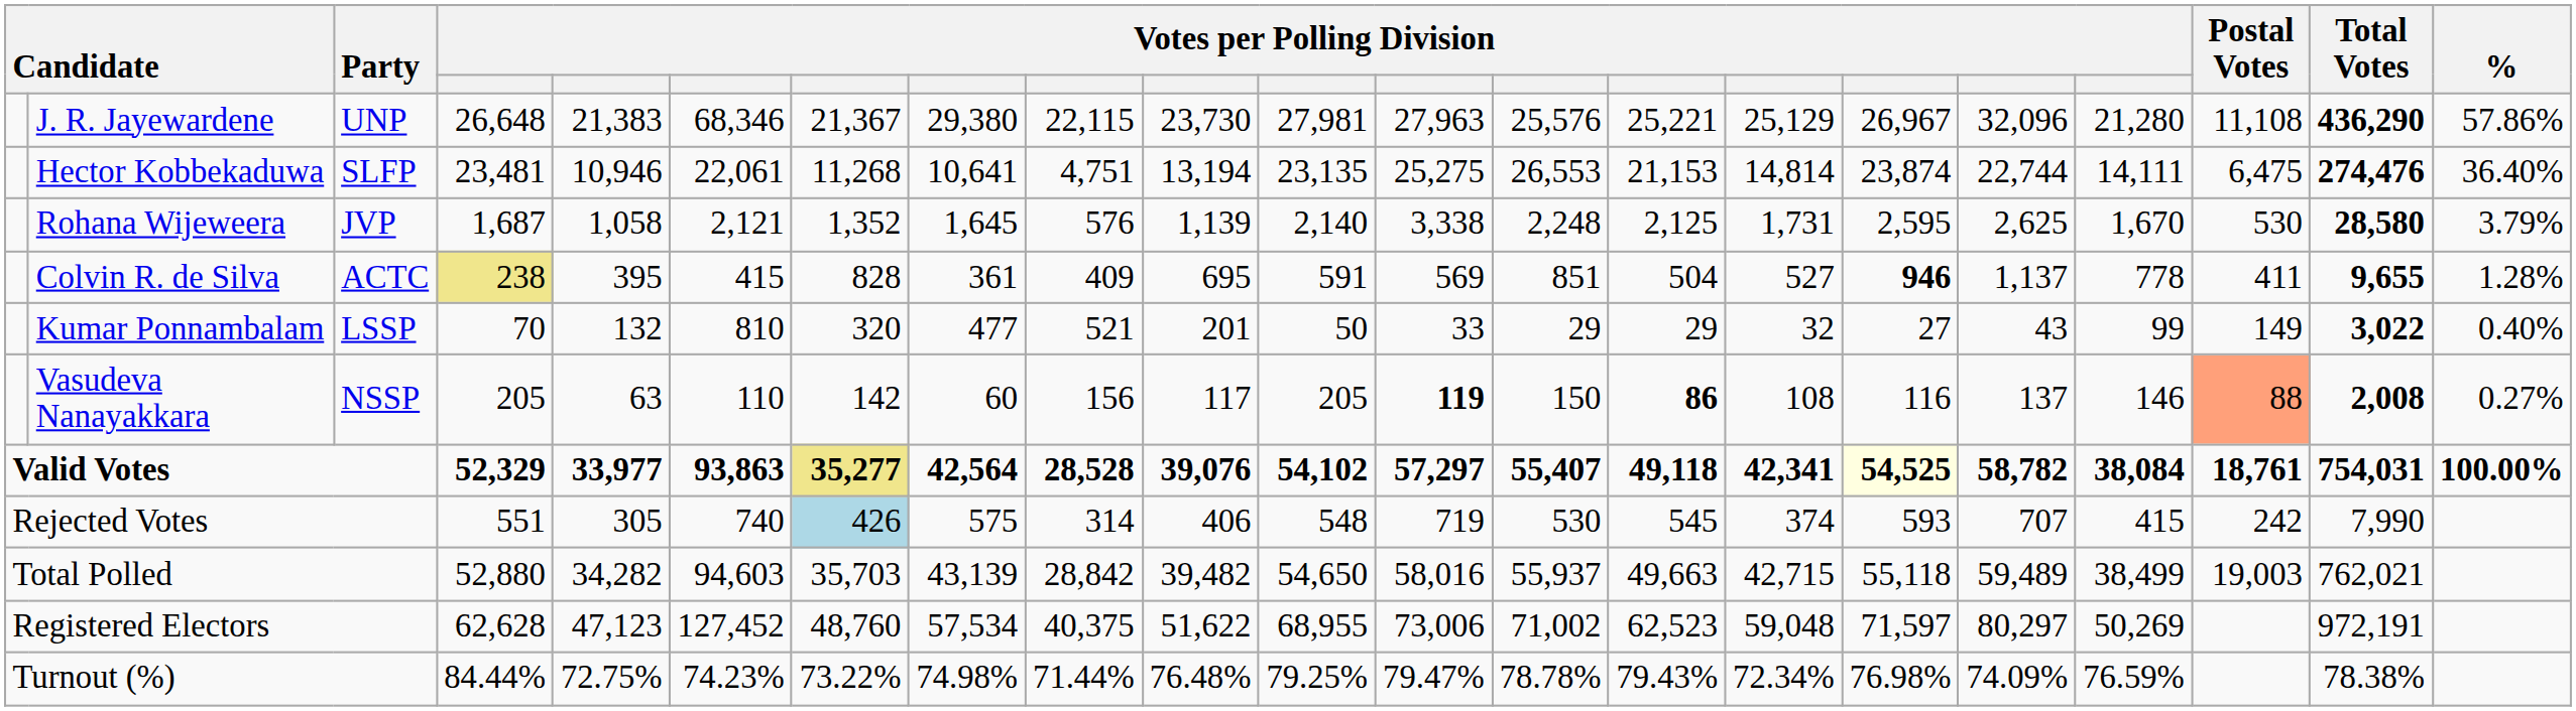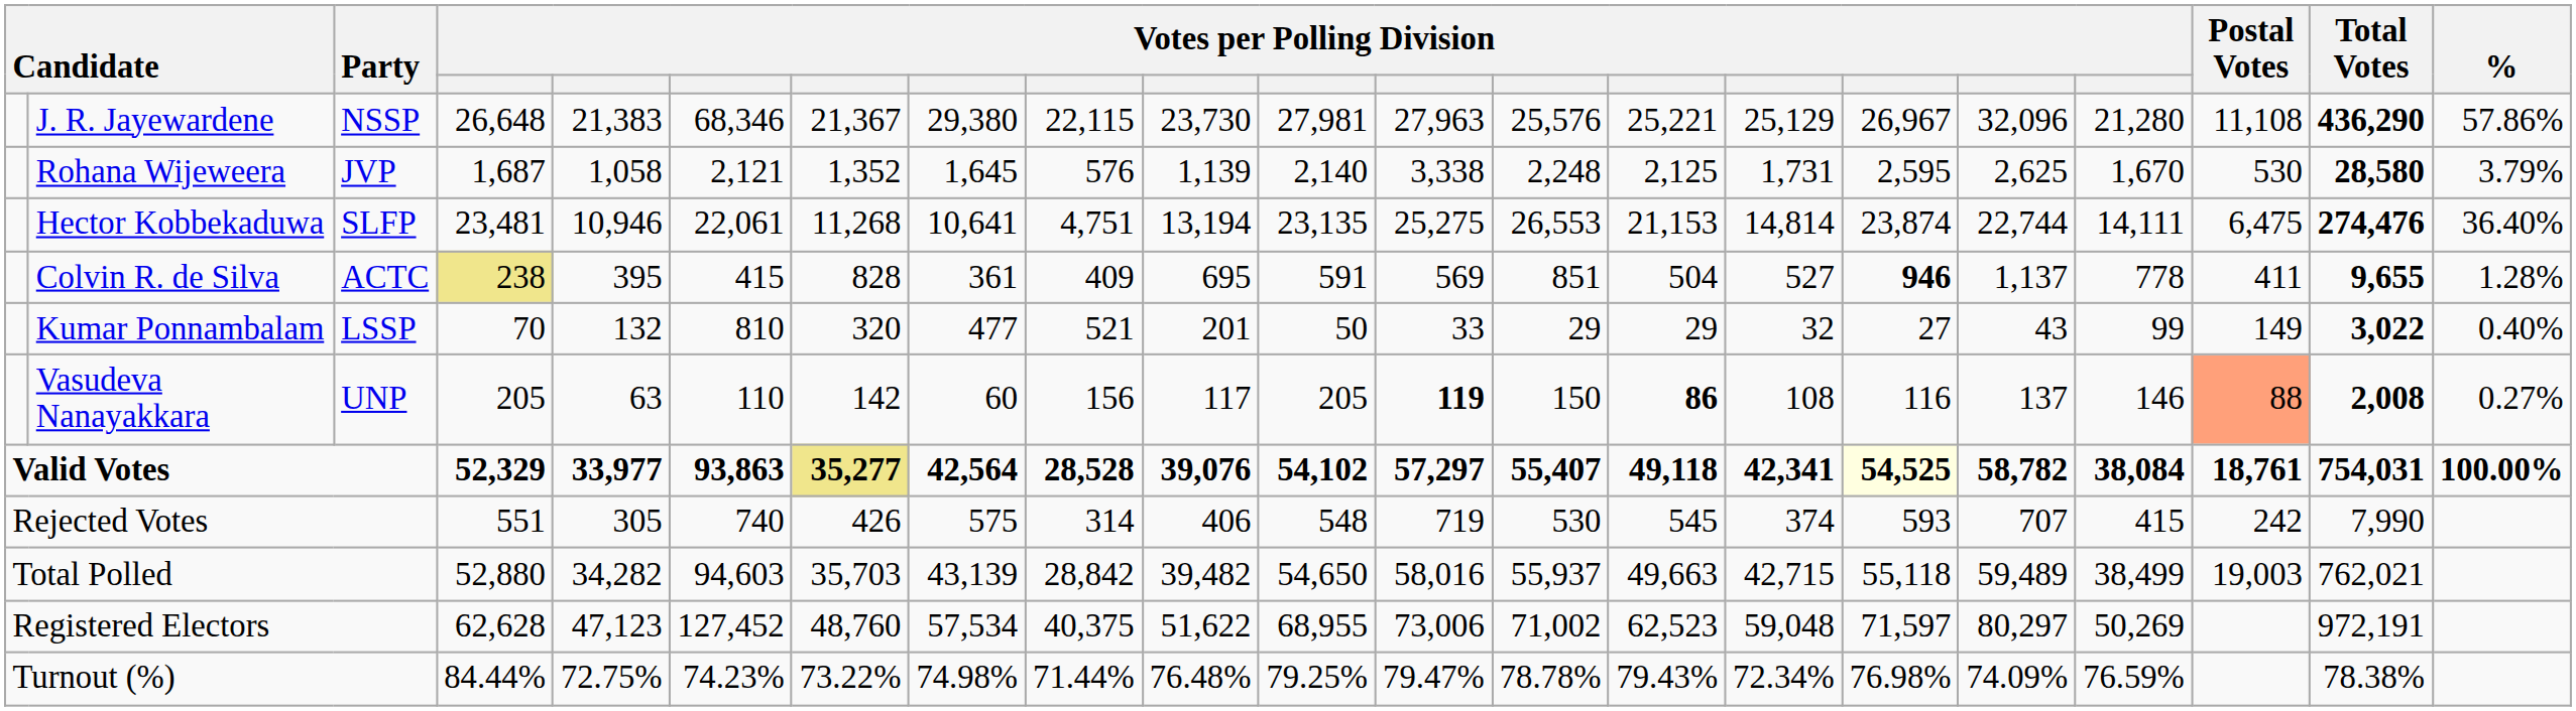 <table class="wikitable" style="text-align:right;">
 <tr>
 <th style="text-align:left; vertical-align:bottom;" rowspan="2" colspan="2">Candidate</th>
 <th rowspan="2" style="vertical-align:bottom; text-align:left; width:40px;">Party</th>
 <th colspan=15>Votes per Polling Division</th>
 <th rowspan="2" style="vertical-align:bottom; text-align:center; width:50px;">Postal<br>Votes</th>
 <th rowspan="2" style="vertical-align:bottom; text-align:center; width:50px;">Total Votes</th>
 <th rowspan="2" style="vertical-align:bottom; text-align:center; width:50px;">%</th>
 </tr>
 <tr>
 <th></th>
 <th></th>
 <th></th>
 <th></th>
 <th></th>
 <th></th>
 <th></th>
 <th></th>
 <th></th>
 <th></th>
 <th></th>
 <th></th>
 <th></th>
 <th></th>
 <th></th>
 </tr>
 <tr>
 <td bgcolor=> </td>
 <td align=left><a href='#'>J. R. Jayewardene</a></td>
-<td align=left><a href='#'>UNP</a></td>
+<td align=left><a href='#'>NSSP</a></td>
 <td>26,648</td>
 <td>21,383</td>
 <td>68,346</td>
 <td>21,367</td>
 <td>29,380</td>
 <td>22,115</td>
 <td>23,730</td>
 <td>27,981</td>
 <td>27,963</td>
 <td>25,576</td>
 <td>25,221</td>
 <td>25,129</td>
 <td>26,967</td>
 <td>32,096</td>
 <td>21,280</td>
 <td>11,108</td>
 <td><strong>436,290</strong></td>
 <td>57.86%</td>
+</tr>
+<tr>
+<td bgcolor=> </td>
+<td align=left><a href='#'>Rohana Wijeweera</a></td>
+<td align=left><a href='#'>JVP</a></td>
+<td>1,687</td>
+<td>1,058</td>
+<td>2,121</td>
+<td>1,352</td>
+<td>1,645</td>
+<td>576</td>
+<td>1,139</td>
+<td>2,140</td>
+<td>3,338</td>
+<td>2,248</td>
+<td>2,125</td>
+<td>1,731</td>
+<td>2,595</td>
+<td>2,625</td>
+<td>1,670</td>
+<td>530</td>
+<td><strong>28,580</strong></td>
+<td>3.79%</td>
 </tr>
 <tr>
 <td bgcolor=> </td>
 <td align=left><a href='#'>Hector Kobbekaduwa</a></td>
 <td align=left><a href='#'>SLFP</a></td>
 <td>23,481</td>
 <td>10,946</td>
 <td>22,061</td>
 <td>11,268</td>
 <td>10,641</td>
 <td>4,751</td>
 <td>13,194</td>
 <td>23,135</td>
 <td>25,275</td>
 <td>26,553</td>
 <td>21,153</td>
 <td>14,814</td>
 <td>23,874</td>
 <td>22,744</td>
 <td>14,111</td>
 <td>6,475</td>
 <td><strong>274,476</strong></td>
 <td>36.40%</td>
-</tr>
-<tr>
-<td bgcolor=> </td>
-<td align=left><a href='#'>Rohana Wijeweera</a></td>
-<td align=left><a href='#'>JVP</a></td>
-<td>1,687</td>
-<td>1,058</td>
-<td>2,121</td>
-<td>1,352</td>
-<td>1,645</td>
-<td>576</td>
-<td>1,139</td>
-<td>2,140</td>
-<td>3,338</td>
-<td>2,248</td>
-<td>2,125</td>
-<td>1,731</td>
-<td>2,595</td>
-<td>2,625</td>
-<td>1,670</td>
-<td>530</td>
-<td><strong>28,580</strong></td>
-<td>3.79%</td>
 </tr>
 <tr>
 <td bgcolor=> </td>
 <td align=left><a href='#'>Colvin R. de Silva</a></td>
 <td align=left><a href='#'>ACTC</a></td>
 <td style="background: khaki;">238</td>
 <td>395</td>
 <td>415</td>
 <td>828</td>
 <td>361</td>
 <td>409</td>
 <td>695</td>
 <td>591</td>
 <td>569</td>
 <td>851</td>
 <td>504</td>
 <td>527</td>
 <td><strong>946</strong></td>
 <td>1,137</td>
 <td>778</td>
 <td>411</td>
 <td><strong>9,655</strong></td>
 <td>1.28%</td>
 </tr>
 <tr>
 <td bgcolor=> </td>
 <td align=left><a href='#'>Kumar Ponnambalam</a></td>
 <td align=left><a href='#'>LSSP</a></td>
 <td>70</td>
 <td>132</td>
 <td>810</td>
 <td>320</td>
 <td>477</td>
 <td>521</td>
 <td>201</td>
 <td>50</td>
 <td>33</td>
 <td>29</td>
 <td>29</td>
 <td>32</td>
 <td>27</td>
 <td>43</td>
 <td>99</td>
 <td>149</td>
 <td><strong>3,022</strong></td>
 <td>0.40%</td>
 </tr>
 <tr>
 <td bgcolor=> </td>
 <td align=left><a href='#'>Vasudeva Nanayakkara</a></td>
-<td align=left><a href='#'>NSSP</a></td>
+<td align=left><a href='#'>UNP</a></td>
 <td>205</td>
 <td>63</td>
 <td>110</td>
 <td>142</td>
 <td>60</td>
 <td>156</td>
 <td>117</td>
 <td>205</td>
 <td><strong>119</strong></td>
 <td>150</td>
 <td><strong>86</strong></td>
 <td>108</td>
 <td>116</td>
 <td>137</td>
 <td>146</td>
 <td style="background: lightsalmon;">88</td>
 <td><strong>2,008</strong></td>
 <td>0.27%</td>
 </tr>
 <tr style="font-weight:bold">
 <td style="text-align:left;" colspan="3">Valid Votes</td>
 <td>52,329</td>
 <td>33,977</td>
 <td>93,863</td>
 <td style="background: khaki;">35,277</td>
 <td>42,564</td>
 <td>28,528</td>
 <td>39,076</td>
 <td>54,102</td>
 <td>57,297</td>
 <td>55,407</td>
 <td>49,118</td>
 <td>42,341</td>
 <td style="background: lightyellow;">54,525</td>
 <td>58,782</td>
 <td>38,084</td>
 <td>18,761</td>
 <td>754,031</td>
 <td>100.00%</td>
 </tr>
 <tr>
 <td style="text-align:left;" colspan="3">Rejected Votes</td>
 <td>551</td>
 <td>305</td>
 <td>740</td>
-<td style="background: lightblue;">426</td>
+<td>426</td>
 <td>575</td>
 <td>314</td>
 <td>406</td>
 <td>548</td>
 <td>719</td>
 <td>530</td>
 <td>545</td>
 <td>374</td>
 <td>593</td>
 <td>707</td>
 <td>415</td>
 <td>242</td>
 <td>7,990</td>
 <td></td>
 </tr>
 <tr>
 <td style="text-align:left;" colspan="3">Total Polled</td>
 <td>52,880</td>
 <td>34,282</td>
 <td>94,603</td>
 <td>35,703</td>
 <td>43,139</td>
 <td>28,842</td>
 <td>39,482</td>
 <td>54,650</td>
 <td>58,016</td>
 <td>55,937</td>
 <td>49,663</td>
 <td>42,715</td>
 <td>55,118</td>
 <td>59,489</td>
 <td>38,499</td>
 <td>19,003</td>
 <td>762,021</td>
 <td></td>
 </tr>
 <tr>
 <td style="text-align:left;" colspan="3">Registered Electors</td>
 <td>62,628</td>
 <td>47,123</td>
 <td>127,452</td>
 <td>48,760</td>
 <td>57,534</td>
 <td>40,375</td>
 <td>51,622</td>
 <td>68,955</td>
 <td>73,006</td>
 <td>71,002</td>
 <td>62,523</td>
 <td>59,048</td>
 <td>71,597</td>
 <td>80,297</td>
 <td>50,269</td>
 <td></td>
 <td>972,191</td>
 <td></td>
 </tr>
 <tr>
 <td style="text-align:left;" colspan="3">Turnout (%)</td>
 <td>84.44%</td>
 <td>72.75%</td>
 <td>74.23%</td>
 <td>73.22%</td>
 <td>74.98%</td>
 <td>71.44%</td>
 <td>76.48%</td>
 <td>79.25%</td>
 <td>79.47%</td>
 <td>78.78%</td>
 <td>79.43%</td>
 <td>72.34%</td>
 <td>76.98%</td>
 <td>74.09%</td>
 <td>76.59%</td>
 <td></td>
 <td>78.38%</td>
 <td></td>
 </tr>
 </table>
